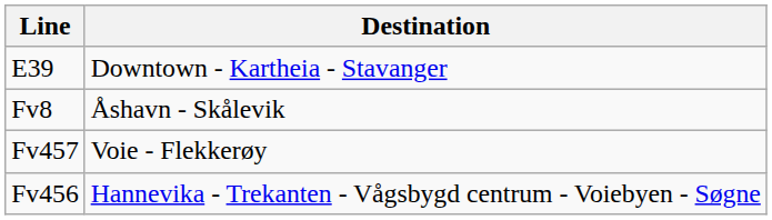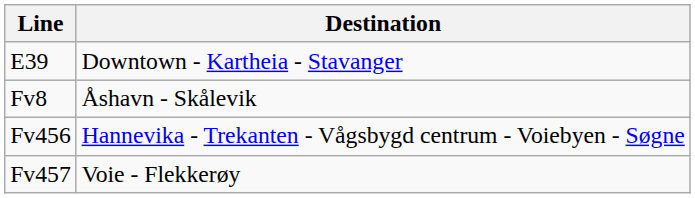 <table class="wikitable sortable collapsible autocollapse ">
 <tr>
 <th>Line</th>
 <th>Destination</th>
 </tr>
 <tr>
 <td>E39</td>
 <td>Downtown - <a href='#'>Kartheia</a> - <a href='#'>Stavanger</a></td>
 </tr>
 <tr>
 <td>Fv8</td>
 <td>Åshavn - Skålevik</td>
 </tr>
 <tr>
+<td>Fv456</td>
+<td><a href='#'>Hannevika</a> - <a href='#'>Trekanten</a> - Vågsbygd centrum - Voiebyen - <a href='#'>Søgne</a></td>
+</tr>
+<tr>
 <td>Fv457</td>
 <td>Voie - Flekkerøy</td>
 </tr>
-<tr>
-<td>Fv456</td>
-<td><a href='#'>Hannevika</a> - <a href='#'>Trekanten</a> - Vågsbygd centrum - Voiebyen - <a href='#'>Søgne</a></td>
-</tr>
 </table>
